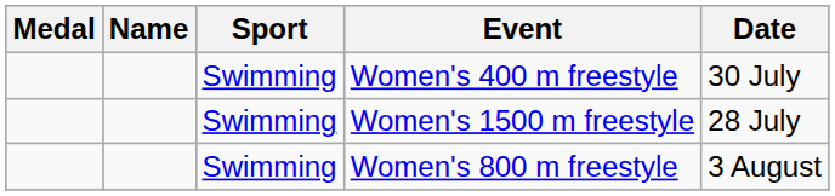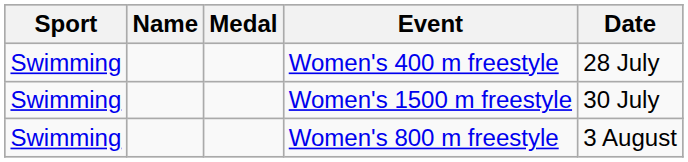 <table class="wikitable sortable" style="font-size:90%">
 <tr>
+<th>Sport</th>
+<th>Name</th>
 <th>Medal</th>
-<th>Name</th>
-<th>Sport</th>
 <th>Event</th>
 <th>Date</th>
 </tr>
 <tr>
+<td><a href='#'>Swimming</a></td>
 <td></td>
 <td></td>
+<td><a href='#'>Women's 400 m freestyle</a></td>
+<td>28 July</td>
+</tr>
+<tr>
 <td><a href='#'>Swimming</a></td>
-<td><a href='#'>Women's 400 m freestyle</a></td>
+<td></td>
+<td></td>
+<td><a href='#'>Women's 1500 m freestyle</a></td>
 <td>30 July</td>
 </tr>
 <tr>
+<td><a href='#'>Swimming</a></td>
 <td></td>
 <td></td>
-<td><a href='#'>Swimming</a></td>
-<td><a href='#'>Women's 1500 m freestyle</a></td>
-<td>28 July</td>
-</tr>
-<tr>
-<td></td>
-<td></td>
-<td><a href='#'>Swimming</a></td>
 <td><a href='#'>Women's 800 m freestyle</a></td>
 <td>3 August</td>
 </tr>
 </table>
